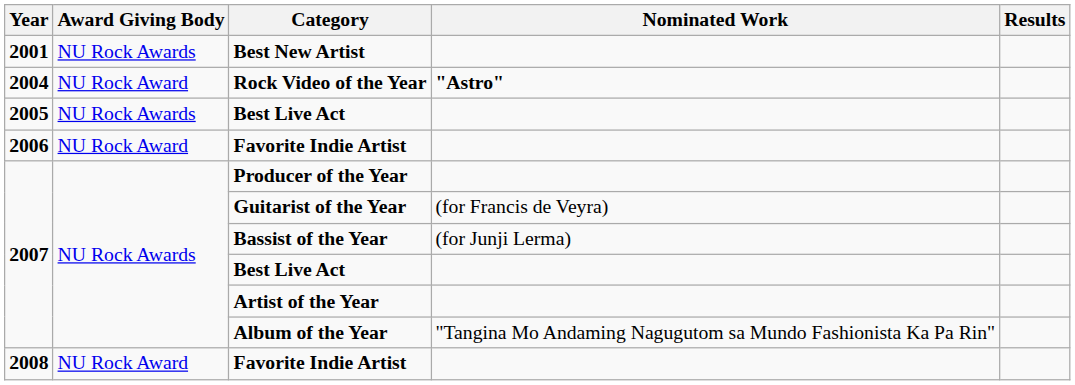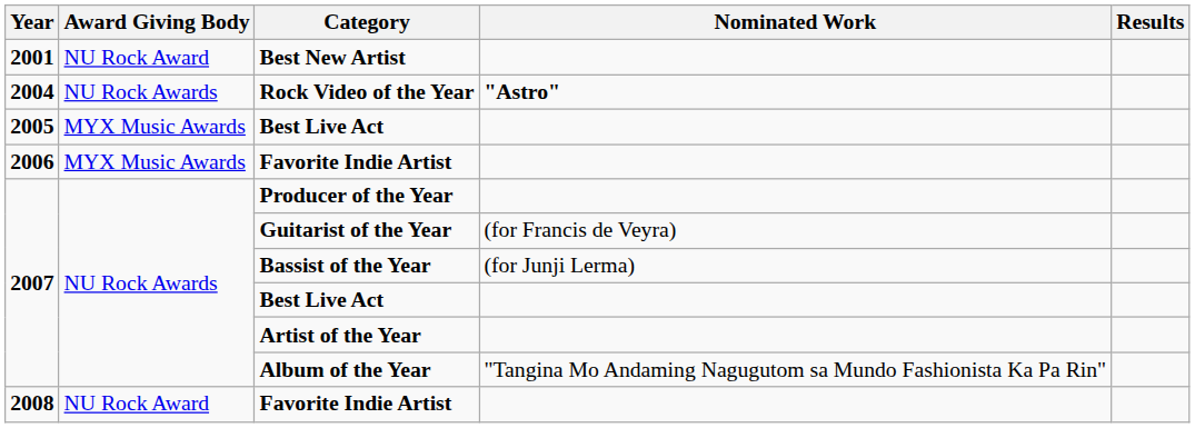 <table class="wikitable">
 <tr>
 <th>Year</th>
 <th>Award Giving Body</th>
 <th>Category</th>
 <th>Nominated Work</th>
 <th>Results</th>
 </tr>
 <tr>
 <td><strong>2001</strong></td>
-<td><a href='#'>NU Rock Awards</a></td>
+<td><a href='#'>NU Rock Award</a></td>
 <td><strong>Best New Artist</strong></td>
 <td></td>
 <td></td>
 </tr>
 <tr>
 <td><strong>2004</strong></td>
-<td><a href='#'>NU Rock Award</a></td>
+<td><a href='#'>NU Rock Awards</a></td>
 <td><strong>Rock Video of the Year</strong></td>
 <td><strong>"Astro"</strong></td>
 <td></td>
 </tr>
 <tr>
 <td><strong>2005</strong></td>
-<td><a href='#'>NU Rock Awards</a></td>
+<td><a href='#'>MYX Music Awards</a></td>
 <td><strong>Best Live Act</strong></td>
 <td></td>
 <td></td>
 </tr>
 <tr>
 <td><strong>2006</strong></td>
-<td><a href='#'>NU Rock Award</a></td>
+<td><a href='#'>MYX Music Awards</a></td>
 <td><strong>Favorite Indie Artist</strong></td>
 <td></td>
 <td></td>
 </tr>
 <tr>
 <td rowspan=6><strong>2007</strong></td>
 <td rowspan=6><a href='#'>NU Rock Awards</a></td>
 <td><strong>Producer of the Year</strong></td>
 <td></td>
 <td></td>
 </tr>
 <tr>
 <td><strong>Guitarist of the Year</strong></td>
 <td>(for Francis de Veyra)</td>
 <td></td>
 </tr>
 <tr>
 <td><strong>Bassist of the Year</strong></td>
 <td>(for Junji Lerma)</td>
 <td></td>
 </tr>
 <tr>
 <td><strong>Best Live Act</strong></td>
 <td></td>
 <td></td>
 </tr>
 <tr>
 <td><strong>Artist of the Year</strong></td>
 <td></td>
 <td></td>
 </tr>
 <tr>
 <td><strong>Album of the Year</strong></td>
 <td>"Tangina Mo Andaming Nagugutom sa Mundo Fashionista Ka Pa Rin"</td>
 <td></td>
 </tr>
 <tr>
 <td><strong>2008</strong></td>
 <td><a href='#'>NU Rock Award</a></td>
 <td><strong>Favorite Indie Artist</strong></td>
 <td></td>
 <td></td>
 </tr>
 </table>
